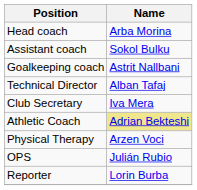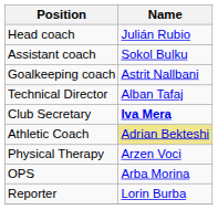 <table class="wikitable">
 <tr>
 <th>Position</th>
 <th>Name</th>
 </tr>
 <tr>
 <td>Head coach</td>
-<td><a href='#'>Arba Morina</a></td>
+<td><a href='#'>Julián Rubio</a></td>
 </tr>
 <tr>
 <td>Assistant coach</td>
 <td><a href='#'>Sokol Bulku</a></td>
 </tr>
 <tr>
 <td>Goalkeeping coach</td>
 <td><a href='#'>Astrit Nallbani</a></td>
 </tr>
 <tr>
 <td>Technical Director</td>
 <td><a href='#'>Alban Tafaj</a></td>
 </tr>
 <tr>
 <td>Club Secretary</td>
-<td><a href='#'>Iva Mera</a></td>
+<td><strong><a href='#'>Iva Mera</a></strong></td>
 </tr>
 <tr>
 <td>Athletic Coach</td>
 <td style="background: khaki;"><a href='#'>Adrian Bekteshi</a></td>
 </tr>
 <tr>
 <td>Physical Therapy</td>
 <td><a href='#'>Arzen Voci</a></td>
 </tr>
 <tr>
 <td>OPS</td>
-<td><a href='#'>Julián Rubio</a></td>
+<td><a href='#'>Arba Morina</a></td>
 </tr>
 <tr>
 <td>Reporter</td>
 <td><a href='#'>Lorin Burba</a></td>
 </tr>
 <tr>
 </tr>
 </table>
